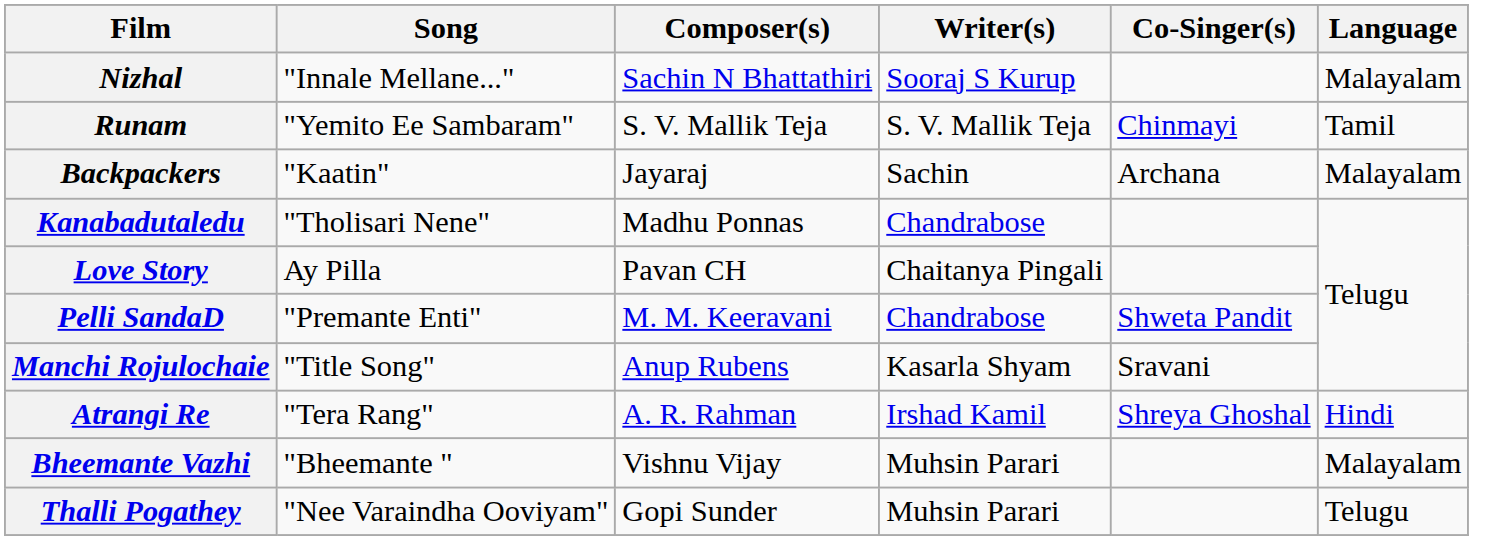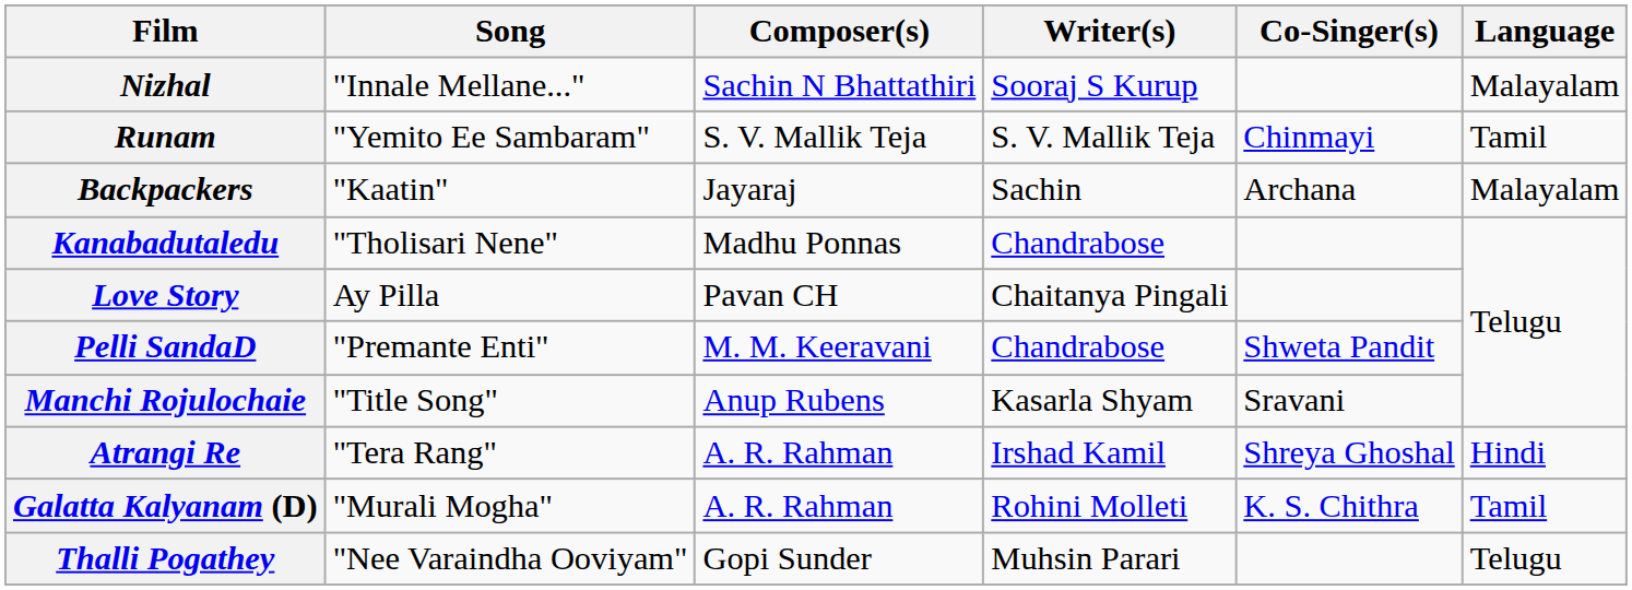 <table class="wikitable">
 <tr>
 <th>Film</th>
 <th>Song</th>
 <th>Composer(s)</th>
 <th>Writer(s)</th>
 <th>Co-Singer(s)</th>
 <th>Language</th>
 </tr>
 <tr>
 <th><em>Nizhal</em></th>
 <td>"Innale Mellane..."</td>
 <td><a href='#'>Sachin N Bhattathiri</a></td>
 <td><a href='#'>Sooraj S Kurup</a></td>
 <td></td>
 <td>Malayalam</td>
 </tr>
 <tr>
 <th><em>Runam</em></th>
 <td>"Yemito Ee Sambaram"</td>
 <td>S. V. Mallik Teja</td>
 <td>S. V. Mallik Teja</td>
 <td><a href='#'>Chinmayi</a></td>
 <td>Tamil</td>
 </tr>
 <tr>
 <th><em>Backpackers</em></th>
 <td>"Kaatin"</td>
 <td>Jayaraj</td>
 <td>Sachin</td>
 <td>Archana</td>
 <td>Malayalam</td>
 </tr>
 <tr>
 <th><em><a href='#'>Kanabadutaledu</a></em></th>
 <td>"Tholisari Nene"</td>
 <td>Madhu Ponnas</td>
 <td><a href='#'>Chandrabose</a></td>
 <td></td>
 <td rowspan="4">Telugu</td>
 </tr>
 <tr>
 <th><a href='#'><em>Love Story</em></a></th>
 <td>Ay Pilla</td>
 <td>Pavan CH</td>
 <td>Chaitanya Pingali</td>
 <td></td>
 </tr>
 <tr>
 <th><em><a href='#'>Pelli SandaD</a></em></th>
 <td>"Premante Enti"</td>
 <td><a href='#'>M. M. Keeravani</a></td>
 <td><a href='#'>Chandrabose</a></td>
 <td><a href='#'>Shweta Pandit</a></td>
 </tr>
 <tr>
 <th><em><a href='#'>Manchi Rojulochaie</a></em></th>
 <td>"Title Song"</td>
 <td><a href='#'>Anup Rubens</a></td>
 <td>Kasarla Shyam</td>
 <td>Sravani</td>
 </tr>
 <tr>
 <th><em><a href='#'>Atrangi Re</a></em></th>
 <td>"Tera Rang"</td>
 <td><a href='#'>A.&nbsp;R. Rahman</a></td>
 <td><a href='#'>Irshad Kamil</a></td>
 <td><a href='#'>Shreya Ghoshal</a></td>
 <td><a href='#'>Hindi</a></td>
 </tr>
 <tr>
-<th><em><a href='#'>Bheemante Vazhi</a></em></th>
-<td>"Bheemante "</td>
-<td>Vishnu Vijay</td>
-<td>Muhsin Parari</td>
-<td></td>
-<td>Malayalam</td>
+<th><em><a href='#'>Galatta Kalyanam</a></em> <strong>(D)</strong></th>
+<td>"Murali Mogha"</td>
+<td><a href='#'>A.&nbsp;R. Rahman</a></td>
+<td><a href='#'>Rohini Molleti</a></td>
+<td><a href='#'>K. S. Chithra</a></td>
+<td><a href='#'>Tamil</a></td>
 </tr>
 <tr>
 <th><em><a href='#'>Thalli Pogathey</a></em></th>
 <td>"Nee Varaindha Ooviyam"</td>
 <td>Gopi Sunder</td>
 <td>Muhsin Parari</td>
 <td></td>
 <td>Telugu</td>
 </tr>
 </table>
